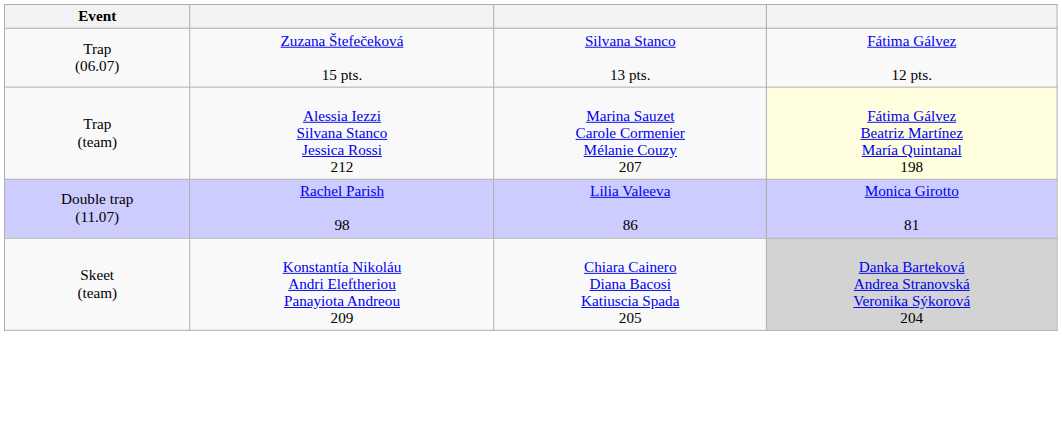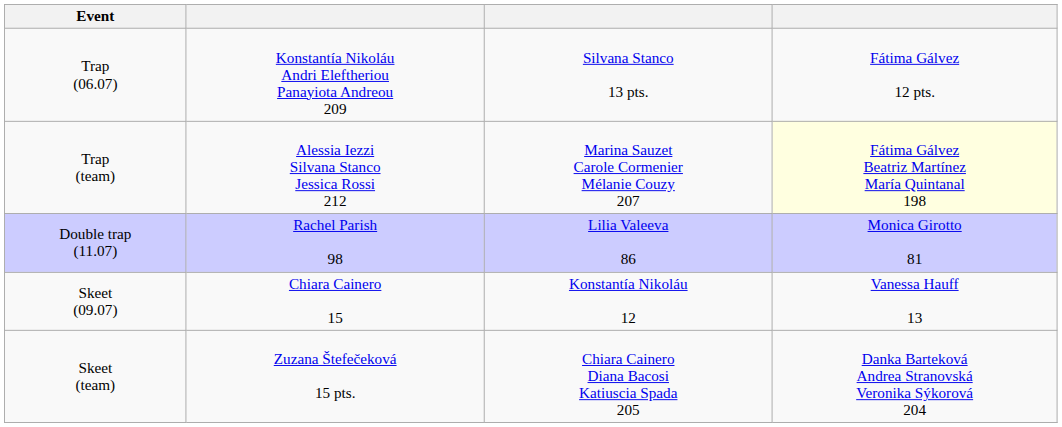 <table class="wikitable" width=70% style="font-size:100%; text-align:center;">
 <tr>
 <th>Event</th>
 <th></th>
 <th></th>
 <th></th>
 </tr>
 <tr>
 <td>Trap <br> (06.07)</td>
-<td><a href='#'>Zuzana Štefečeková</a> <br>  <br> 15 pts.</td>
+<td> <br><a href='#'>Konstantía Nikoláu</a><br><a href='#'>Andri Eleftheriou</a><br><a href='#'>Panayiota Andreou</a><br> 209</td>
 <td><a href='#'>Silvana Stanco</a> <br>  <br> 13 pts.</td>
 <td><a href='#'>Fátima Gálvez</a> <br>  <br> 12 pts.</td>
 </tr>
 <tr>
 <td>Trap <br> (team)</td>
 <td> <br><a href='#'>Alessia Iezzi</a><br><a href='#'>Silvana Stanco</a><br><a href='#'>Jessica Rossi</a><br> 212</td>
 <td> <br><a href='#'>Marina Sauzet</a><br><a href='#'>Carole Cormenier</a><br><a href='#'>Mélanie Couzy</a><br> 207</td>
 <td style="background: lightyellow;"> <br><a href='#'>Fátima Gálvez</a><br><a href='#'>Beatriz Martínez</a><br><a href='#'>María Quintanal</a><br> 198</td>
 </tr>
 <tr bgcolor=#ccccff>
 <td>Double trap <br> (11.07)</td>
 <td><a href='#'>Rachel Parish</a> <br>  <br> 98</td>
 <td><a href='#'>Lilia Valeeva</a> <br>  <br> 86</td>
 <td><a href='#'>Monica Girotto</a> <br>  <br> 81</td>
 </tr>
 <tr>
+<td>Skeet <br> (09.07)</td>
+<td><a href='#'>Chiara Cainero</a> <br>  <br> 15</td>
+<td><a href='#'>Konstantía Nikoláu</a> <br>  <br> 12</td>
+<td><a href='#'>Vanessa Hauff</a> <br>  <br> 13</td>
+</tr>
+<tr>
 <td>Skeet <br> (team)</td>
-<td> <br><a href='#'>Konstantía Nikoláu</a><br><a href='#'>Andri Eleftheriou</a><br><a href='#'>Panayiota Andreou</a><br> 209</td>
+<td><a href='#'>Zuzana Štefečeková</a> <br>  <br> 15 pts.</td>
 <td> <br><a href='#'>Chiara Cainero</a><br><a href='#'>Diana Bacosi</a><br><a href='#'>Katiuscia Spada</a><br> 205</td>
-<td style="background: lightgrey;"> <br><a href='#'>Danka Barteková</a><br><a href='#'>Andrea Stranovská</a><br><a href='#'>Veronika Sýkorová</a><br> 204</td>
+<td> <br><a href='#'>Danka Barteková</a><br><a href='#'>Andrea Stranovská</a><br><a href='#'>Veronika Sýkorová</a><br> 204</td>
 </tr>
 </table>
